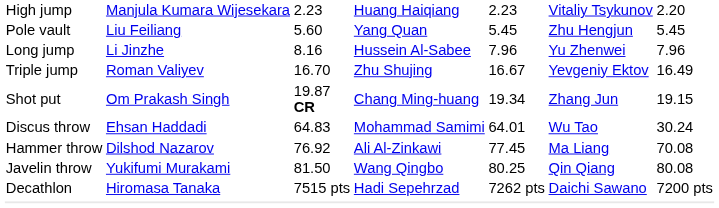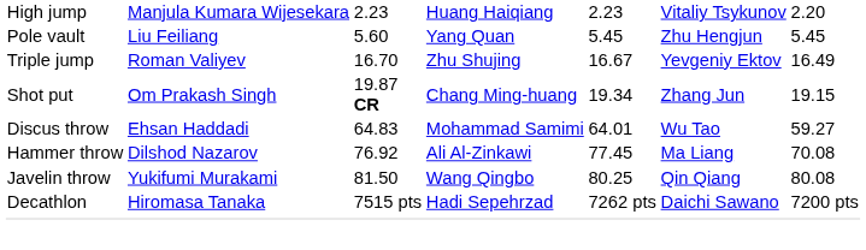 <table>
 <tr>
 <td>High jump<br></td>
 <td><a href='#'>Manjula Kumara Wijesekara</a><br></td>
 <td>2.23</td>
 <td><a href='#'>Huang Haiqiang</a><br></td>
 <td>2.23</td>
 <td><a href='#'>Vitaliy Tsykunov</a><br></td>
 <td>2.20</td>
 </tr>
 <tr>
 <td>Pole vault<br></td>
 <td><a href='#'>Liu Feiliang</a><br></td>
 <td>5.60</td>
 <td><a href='#'>Yang Quan</a><br></td>
 <td>5.45</td>
 <td><a href='#'>Zhu Hengjun</a><br></td>
 <td>5.45</td>
-</tr>
-<tr>
-<td>Long jump<br></td>
-<td><a href='#'>Li Jinzhe</a><br></td>
-<td>8.16</td>
-<td><a href='#'>Hussein Al-Sabee</a><br></td>
-<td>7.96</td>
-<td><a href='#'>Yu Zhenwei</a><br></td>
-<td>7.96</td>
 </tr>
 <tr>
 <td>Triple jump<br></td>
 <td><a href='#'>Roman Valiyev</a><br></td>
 <td>16.70</td>
 <td><a href='#'>Zhu Shujing</a><br></td>
 <td>16.67</td>
 <td><a href='#'>Yevgeniy Ektov</a><br></td>
 <td>16.49</td>
 </tr>
 <tr>
 <td>Shot put<br></td>
 <td><a href='#'>Om Prakash Singh</a><br></td>
 <td>19.87<br><strong>CR</strong></td>
 <td><a href='#'>Chang Ming-huang</a><br></td>
 <td>19.34</td>
 <td><a href='#'>Zhang Jun</a><br></td>
 <td>19.15</td>
 </tr>
 <tr>
 <td>Discus throw<br></td>
 <td><a href='#'>Ehsan Haddadi</a><br></td>
 <td>64.83</td>
 <td><a href='#'>Mohammad Samimi</a><br></td>
 <td>64.01</td>
 <td><a href='#'>Wu Tao</a><br></td>
-<td>30.24</td>
+<td>59.27</td>
 </tr>
 <tr>
 <td>Hammer throw<br></td>
 <td><a href='#'>Dilshod Nazarov</a><br></td>
 <td>76.92</td>
 <td><a href='#'>Ali Al-Zinkawi</a><br></td>
 <td>77.45</td>
 <td><a href='#'>Ma Liang</a><br></td>
 <td>70.08</td>
 </tr>
 <tr>
 <td>Javelin throw<br></td>
 <td><a href='#'>Yukifumi Murakami</a><br></td>
 <td>81.50</td>
 <td><a href='#'>Wang Qingbo</a><br></td>
 <td>80.25</td>
 <td><a href='#'>Qin Qiang</a><br></td>
 <td>80.08</td>
 </tr>
 <tr>
 <td>Decathlon<br></td>
 <td><a href='#'>Hiromasa Tanaka</a><br></td>
 <td>7515 pts</td>
 <td><a href='#'>Hadi Sepehrzad</a><br></td>
 <td>7262 pts</td>
 <td><a href='#'>Daichi Sawano</a><br></td>
 <td>7200 pts</td>
 </tr>
 <tr>
 </tr>
 <tr bgcolor= e8e8e8>
 <td colspan=7></td>
 </tr>
 </table>
